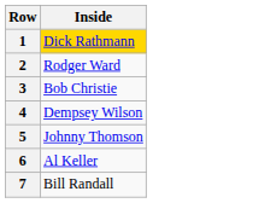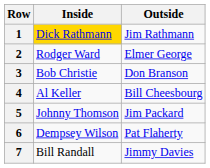 <table class="wikitable" style="font-size: 95%;">
 <tr>
 <th>Row</th>
 <th>Inside</th>
+<th>Outside</th>
 </tr>
 <tr>
 <th>1</th>
 <td style="background: gold;"><a href='#'>Dick Rathmann</a></td>
+<td><a href='#'>Jim Rathmann</a></td>
 </tr>
 <tr>
 <th>2</th>
 <td><a href='#'>Rodger Ward</a></td>
+<td><a href='#'>Elmer George</a></td>
 </tr>
 <tr>
 <th>3</th>
 <td><a href='#'>Bob Christie</a></td>
+<td><a href='#'>Don Branson</a></td>
 </tr>
 <tr>
 <th>4</th>
-<td><a href='#'>Dempsey Wilson</a></td>
+<td><a href='#'>Al Keller</a></td>
+<td><a href='#'>Bill Cheesbourg</a></td>
 </tr>
 <tr>
 <th>5</th>
 <td><a href='#'>Johnny Thomson</a></td>
+<td><a href='#'>Jim Packard</a></td>
 </tr>
 <tr>
 <th>6</th>
-<td><a href='#'>Al Keller</a></td>
+<td><a href='#'>Dempsey Wilson</a></td>
+<td><a href='#'>Pat Flaherty</a></td>
 </tr>
 <tr>
 <th>7</th>
 <td>Bill Randall</td>
+<td><a href='#'>Jimmy Davies</a></td>
 </tr>
 </table>
